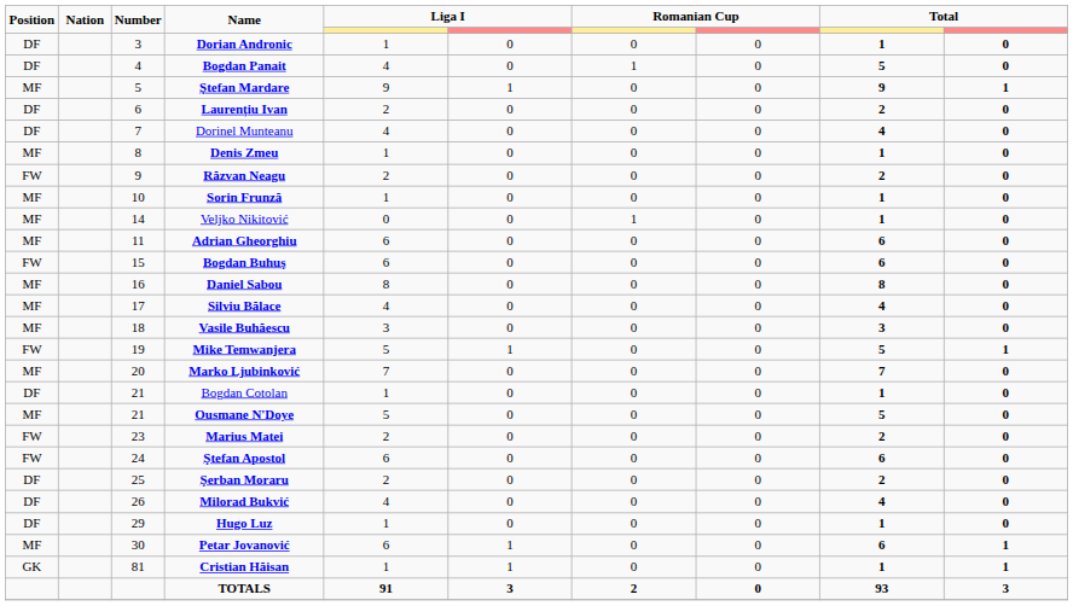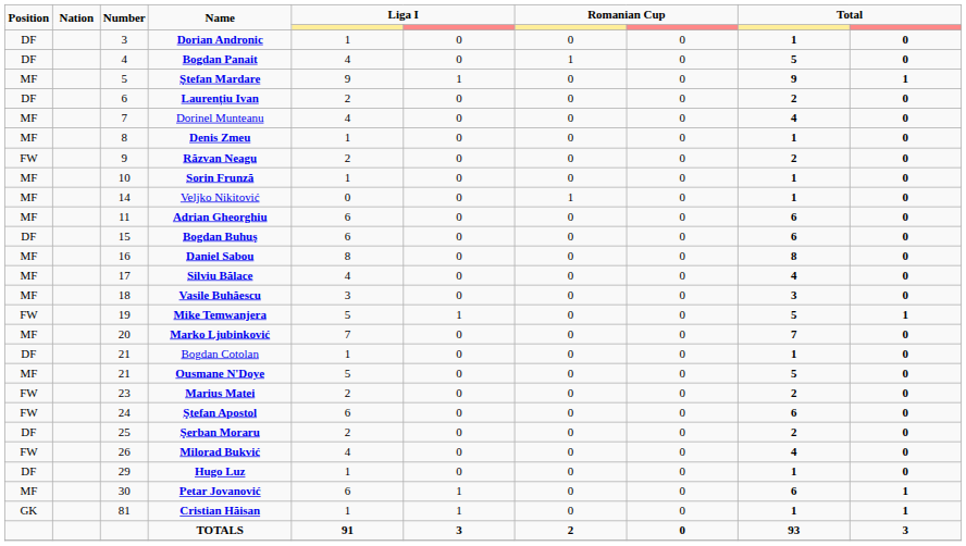 <table class="wikitable" style="font-size: 95%; text-align: center;">
 <tr>
 <td rowspan="2" width="5%" align="center"><strong>Position</strong></td>
 <td rowspan="2" width="5%" align="center"><strong>Nation</strong></td>
 <td rowspan="2" width="5%" align="center"><strong>Number</strong></td>
 <td rowspan="2" width="15%" align="center"><strong>Name</strong></td>
 <td colspan="2" align="center"><strong>Liga I</strong></td>
 <td colspan="2" align="center"><strong>Romanian Cup</strong></td>
 <td colspan="2" align="center"><strong>Total</strong></td>
 </tr>
 <tr>
 <th width=60 style="background: #FFEE99"></th>
 <th width=60 style="background: #FF8888"></th>
 <th width=60 style="background: #FFEE99"></th>
 <th width=60 style="background: #FF8888"></th>
 <th width=60 style="background: #FFEE99"></th>
 <th width=60 style="background: #FF8888"></th>
 </tr>
 <tr>
 <td>DF</td>
 <td></td>
 <td>3</td>
 <td><strong><a href='#'>Dorian Andronic</a></strong></td>
 <td>1</td>
 <td>0</td>
 <td>0</td>
 <td>0</td>
 <td><strong>1</strong></td>
 <td><strong>0</strong></td>
 </tr>
 <tr>
 <td>DF</td>
 <td></td>
 <td>4</td>
 <td><strong><a href='#'>Bogdan Panait</a></strong></td>
 <td>4</td>
 <td>0</td>
 <td>1</td>
 <td>0</td>
 <td><strong>5</strong></td>
 <td><strong>0</strong></td>
 </tr>
 <tr>
 <td>MF</td>
 <td></td>
 <td>5</td>
 <td><strong><a href='#'>Ştefan Mardare</a></strong></td>
 <td>9</td>
 <td>1</td>
 <td>0</td>
 <td>0</td>
 <td><strong>9</strong></td>
 <td><strong>1</strong></td>
 </tr>
 <tr>
 <td>DF</td>
 <td></td>
 <td>6</td>
 <td><strong><a href='#'>Laurențiu Ivan</a></strong></td>
 <td>2</td>
 <td>0</td>
 <td>0</td>
 <td>0</td>
 <td><strong>2</strong></td>
 <td><strong>0</strong></td>
 </tr>
 <tr>
-<td>DF</td>
+<td>MF</td>
 <td></td>
 <td>7</td>
 <td><a href='#'>Dorinel Munteanu</a></td>
 <td>4</td>
 <td>0</td>
 <td>0</td>
 <td>0</td>
 <td><strong>4</strong></td>
 <td><strong>0</strong></td>
 </tr>
 <tr>
 <td>MF</td>
 <td></td>
 <td>8</td>
 <td><strong><a href='#'>Denis Zmeu</a></strong></td>
 <td>1</td>
 <td>0</td>
 <td>0</td>
 <td>0</td>
 <td><strong>1</strong></td>
 <td><strong>0</strong></td>
 </tr>
 <tr>
 <td>FW</td>
 <td></td>
 <td>9</td>
 <td><strong><a href='#'>Răzvan Neagu</a></strong></td>
 <td>2</td>
 <td>0</td>
 <td>0</td>
 <td>0</td>
 <td><strong>2</strong></td>
 <td><strong>0</strong></td>
 </tr>
 <tr>
 <td>MF</td>
 <td></td>
 <td>10</td>
 <td><strong><a href='#'>Sorin Frunză</a></strong></td>
 <td>1</td>
 <td>0</td>
 <td>0</td>
 <td>0</td>
 <td><strong>1</strong></td>
 <td><strong>0</strong></td>
 </tr>
 <tr>
 <td>MF</td>
 <td></td>
 <td>14</td>
 <td><a href='#'>Veljko Nikitović</a></td>
 <td>0</td>
 <td>0</td>
 <td>1</td>
 <td>0</td>
 <td><strong>1</strong></td>
 <td><strong>0</strong></td>
 </tr>
 <tr>
 <td>MF</td>
 <td></td>
 <td>11</td>
 <td><strong><a href='#'>Adrian Gheorghiu</a></strong></td>
 <td>6</td>
 <td>0</td>
 <td>0</td>
 <td>0</td>
 <td><strong>6</strong></td>
 <td><strong>0</strong></td>
 </tr>
 <tr>
-<td>FW</td>
+<td>DF</td>
 <td></td>
 <td>15</td>
 <td><strong><a href='#'>Bogdan Buhuş</a></strong></td>
 <td>6</td>
 <td>0</td>
 <td>0</td>
 <td>0</td>
 <td><strong>6</strong></td>
 <td><strong>0</strong></td>
 </tr>
 <tr>
 <td>MF</td>
 <td></td>
 <td>16</td>
 <td><strong><a href='#'>Daniel Sabou</a></strong></td>
 <td>8</td>
 <td>0</td>
 <td>0</td>
 <td>0</td>
 <td><strong>8</strong></td>
 <td><strong>0</strong></td>
 </tr>
 <tr>
 <td>MF</td>
 <td></td>
 <td>17</td>
 <td><strong><a href='#'>Silviu Bălace</a></strong></td>
 <td>4</td>
 <td>0</td>
 <td>0</td>
 <td>0</td>
 <td><strong>4</strong></td>
 <td><strong>0</strong></td>
 </tr>
 <tr>
 <td>MF</td>
 <td></td>
 <td>18</td>
 <td><strong><a href='#'>Vasile Buhăescu</a></strong></td>
 <td>3</td>
 <td>0</td>
 <td>0</td>
 <td>0</td>
 <td><strong>3</strong></td>
 <td><strong>0</strong></td>
 </tr>
 <tr>
 <td>FW</td>
 <td></td>
 <td>19</td>
 <td><strong><a href='#'>Mike Temwanjera</a></strong></td>
 <td>5</td>
 <td>1</td>
 <td>0</td>
 <td>0</td>
 <td><strong>5</strong></td>
 <td><strong>1</strong></td>
 </tr>
 <tr>
 <td>MF</td>
 <td></td>
 <td>20</td>
 <td><strong><a href='#'>Marko Ljubinković</a></strong></td>
 <td>7</td>
 <td>0</td>
 <td>0</td>
 <td>0</td>
 <td><strong>7</strong></td>
 <td><strong>0</strong></td>
 </tr>
 <tr>
 <td>DF</td>
 <td></td>
 <td>21</td>
 <td><a href='#'>Bogdan Cotolan</a></td>
 <td>1</td>
 <td>0</td>
 <td>0</td>
 <td>0</td>
 <td><strong>1</strong></td>
 <td><strong>0</strong></td>
 </tr>
 <tr>
 <td>MF</td>
 <td></td>
 <td>21</td>
 <td><strong><a href='#'>Ousmane N'Doye</a></strong></td>
 <td>5</td>
 <td>0</td>
 <td>0</td>
 <td>0</td>
 <td><strong>5</strong></td>
 <td><strong>0</strong></td>
 </tr>
 <tr>
 <td>FW</td>
 <td></td>
 <td>23</td>
 <td><strong><a href='#'>Marius Matei</a></strong></td>
 <td>2</td>
 <td>0</td>
 <td>0</td>
 <td>0</td>
 <td><strong>2</strong></td>
 <td><strong>0</strong></td>
 </tr>
 <tr>
 <td>FW</td>
 <td></td>
 <td>24</td>
 <td><strong><a href='#'>Ştefan Apostol</a></strong></td>
 <td>6</td>
 <td>0</td>
 <td>0</td>
 <td>0</td>
 <td><strong>6</strong></td>
 <td><strong>0</strong></td>
 </tr>
 <tr>
 <td>DF</td>
 <td></td>
 <td>25</td>
 <td><strong><a href='#'>Şerban Moraru</a></strong></td>
 <td>2</td>
 <td>0</td>
 <td>0</td>
 <td>0</td>
 <td><strong>2</strong></td>
 <td><strong>0</strong></td>
 </tr>
 <tr>
-<td>DF</td>
+<td>FW</td>
 <td></td>
 <td>26</td>
 <td><strong><a href='#'>Milorad Bukvić</a></strong></td>
 <td>4</td>
 <td>0</td>
 <td>0</td>
 <td>0</td>
 <td><strong>4</strong></td>
 <td><strong>0</strong></td>
 </tr>
 <tr>
 <td>DF</td>
 <td></td>
 <td>29</td>
 <td><strong><a href='#'>Hugo Luz</a></strong></td>
 <td>1</td>
 <td>0</td>
 <td>0</td>
 <td>0</td>
 <td><strong>1</strong></td>
 <td><strong>0</strong></td>
 </tr>
 <tr>
 <td>MF</td>
 <td></td>
 <td>30</td>
 <td><strong><a href='#'>Petar Jovanović</a></strong></td>
 <td>6</td>
 <td>1</td>
 <td>0</td>
 <td>0</td>
 <td><strong>6</strong></td>
 <td><strong>1</strong></td>
 </tr>
 <tr>
 <td>GK</td>
 <td></td>
 <td>81</td>
 <td><strong><a href='#'>Cristian Hăisan</a></strong></td>
 <td>1</td>
 <td>1</td>
 <td>0</td>
 <td>0</td>
 <td><strong>1</strong></td>
 <td><strong>1</strong></td>
 </tr>
 <tr>
 <td></td>
 <td></td>
 <td></td>
 <td><strong>TOTALS</strong></td>
 <td><strong>91</strong></td>
 <td><strong>3</strong></td>
 <td><strong>2</strong></td>
 <td><strong>0</strong></td>
 <td><strong>93</strong></td>
 <td><strong>3</strong></td>
 </tr>
 <tr>
 </tr>
 </table>
